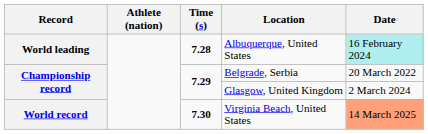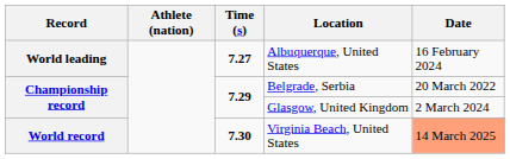 <table class="wikitable">
 <tr>
 <th scope="col">Record</th>
 <th scope="col">Athlete (nation)</th>
 <th scope="col">Time (<a href='#'>s</a>)</th>
 <th scope="col">Location</th>
 <th scope="col">Date</th>
 </tr>
 <tr>
 <th scope="row">World leading</th>
 <td rowspan="4"></td>
-<td align="center"><strong>7.28</strong></td>
+<td align="center"><strong>7.27</strong></td>
 <td><a href='#'>Albuquerque</a>, United States</td>
-<td style="background: paleturquoise;">16 February 2024</td>
+<td>16 February 2024</td>
 </tr>
 <tr>
 <th rowspan="2" scope="row"><a href='#'>Championship record</a></th>
 <td rowspan="2" align="center"><strong>7.29</strong></td>
 <td><a href='#'>Belgrade</a>, Serbia</td>
 <td>20 March 2022</td>
 </tr>
 <tr>
 <td><a href='#'>Glasgow</a>, United Kingdom</td>
 <td>2 March 2024</td>
 </tr>
 <tr>
 <th scope="row"><a href='#'>World record</a></th>
 <td align="center"><strong>7.30</strong></td>
 <td><a href='#'>Virginia Beach</a>, United States</td>
 <td style="background: lightsalmon;">14 March 2025</td>
 </tr>
 </table>
